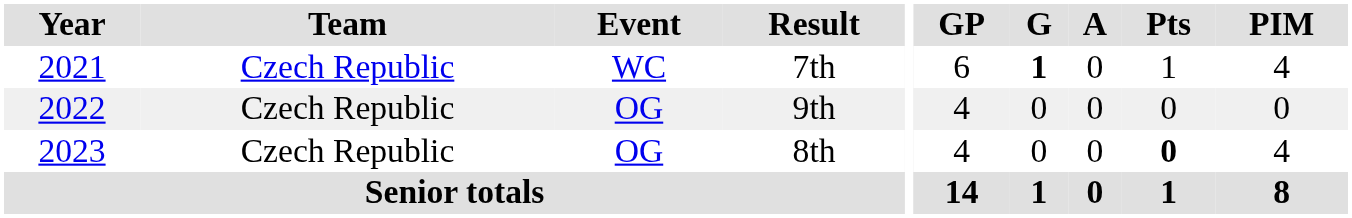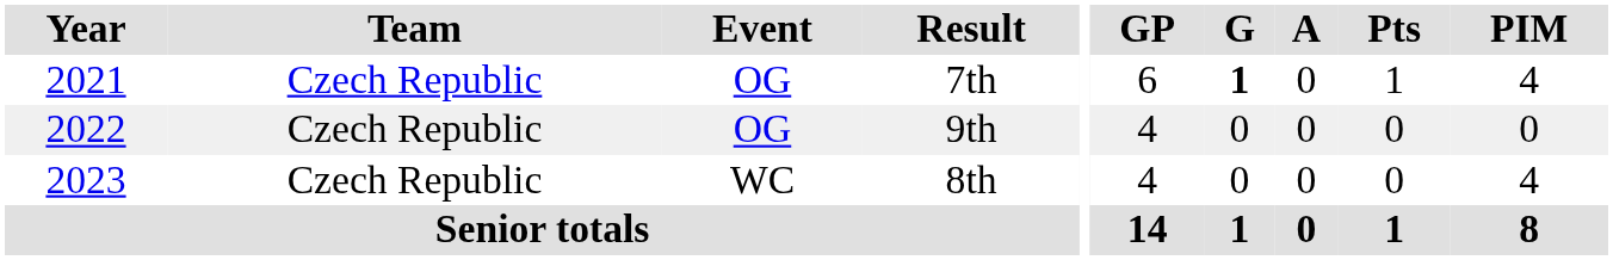 <table border="0" cellpadding="1" cellspacing="0" ID="Table3" style="text-align:center; width:40em">
 <tr ALIGN="center" bgcolor="#e0e0e0">
 <th>Year</th>
 <th>Team</th>
 <th>Event</th>
 <th>Result</th>
 <th rowspan="99" bgcolor="#ffffff"></th>
 <th>GP</th>
 <th>G</th>
 <th>A</th>
 <th>Pts</th>
 <th>PIM</th>
 </tr>
 <tr>
 <td><a href='#'>2021</a></td>
 <td><a href='#'>Czech Republic</a></td>
-<td><a href='#'>WC</a></td>
+<td><a href='#'>OG</a></td>
 <td>7th</td>
 <td>6</td>
 <td><strong>1</strong></td>
 <td>0</td>
 <td>1</td>
 <td>4</td>
 </tr>
 <tr bgcolor="#f0f0f0">
 <td><a href='#'>2022</a></td>
 <td>Czech Republic</td>
 <td><a href='#'>OG</a></td>
 <td>9th</td>
 <td>4</td>
 <td>0</td>
 <td>0</td>
 <td>0</td>
 <td>0</td>
 </tr>
 <tr>
 <td><a href='#'>2023</a></td>
 <td>Czech Republic</td>
-<td><a href='#'>OG</a></td>
+<td>WC</td>
 <td>8th</td>
 <td>4</td>
 <td>0</td>
 <td>0</td>
-<td><strong>0</strong></td>
+<td>0</td>
 <td>4</td>
 </tr>
 <tr bgcolor="#e0e0e0">
 <th colspan="4">Senior totals</th>
 <th>14</th>
 <th>1</th>
 <th>0</th>
 <th>1</th>
 <th>8</th>
 </tr>
 </table>
